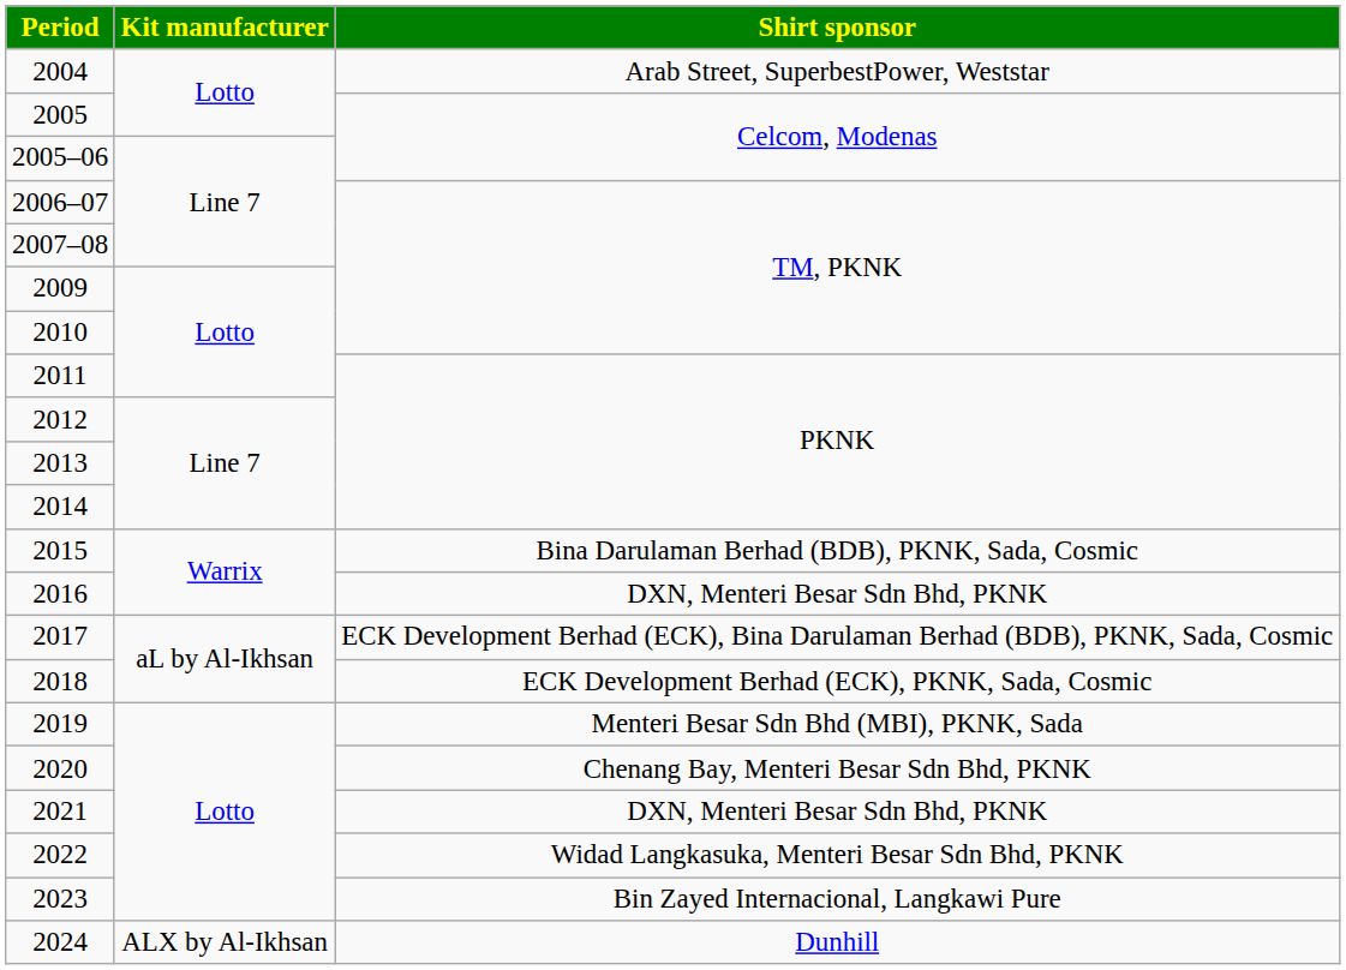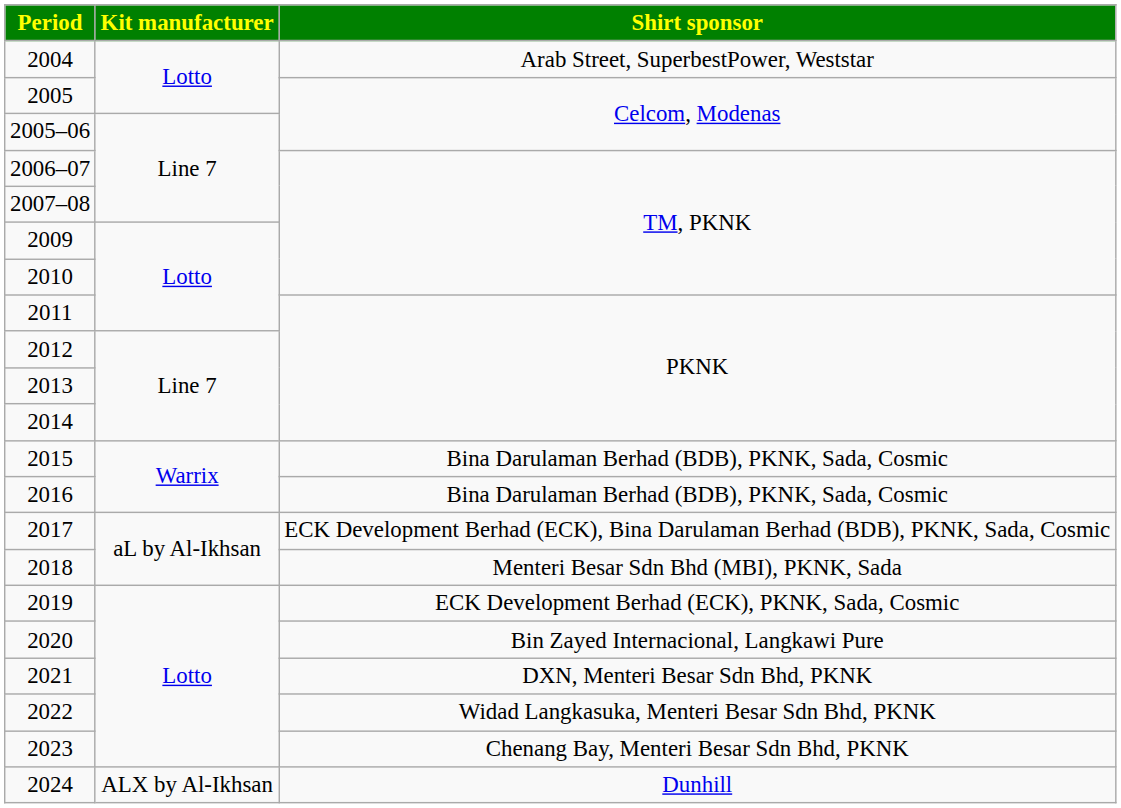 <table class="wikitable" style="text-align:center">
 <tr>
 <th style="background:green;color:yellow">Period</th>
 <th style="background:green;color:yellow">Kit manufacturer</th>
 <th style="background:green;color:yellow">Shirt sponsor</th>
 </tr>
 <tr>
 <td>2004</td>
 <td rowspan="2"> <a href='#'>Lotto</a></td>
 <td>Arab Street, SuperbestPower, Weststar</td>
 </tr>
 <tr>
 <td>2005</td>
 <td rowspan="2"><a href='#'>Celcom</a>, <a href='#'>Modenas</a></td>
 </tr>
 <tr>
 <td>2005–06</td>
 <td rowspan="3"> Line 7</td>
 </tr>
 <tr>
 <td>2006–07</td>
 <td rowspan="4"><a href='#'>TM</a>, PKNK</td>
 </tr>
 <tr>
 <td>2007–08</td>
 </tr>
 <tr>
 <td>2009</td>
 <td rowspan="3"> <a href='#'>Lotto</a></td>
 </tr>
 <tr>
 <td>2010</td>
 </tr>
 <tr>
 <td>2011</td>
 <td rowspan="4">PKNK</td>
 </tr>
 <tr>
 <td>2012</td>
 <td rowspan="3"> Line 7</td>
 </tr>
 <tr>
 <td>2013</td>
 </tr>
 <tr>
 <td>2014</td>
 </tr>
 <tr>
 <td>2015</td>
 <td rowspan="2"> <a href='#'>Warrix</a></td>
 <td>Bina Darulaman Berhad (BDB), PKNK, Sada, Cosmic</td>
 </tr>
 <tr>
 <td>2016</td>
-<td>DXN, Menteri Besar Sdn Bhd, PKNK</td>
+<td>Bina Darulaman Berhad (BDB), PKNK, Sada, Cosmic</td>
 </tr>
 <tr>
 <td>2017</td>
 <td rowspan="2"> aL by Al-Ikhsan</td>
 <td>ECK Development Berhad (ECK), Bina Darulaman Berhad (BDB), PKNK, Sada, Cosmic</td>
 </tr>
 <tr>
 <td>2018</td>
-<td>ECK Development Berhad (ECK), PKNK, Sada, Cosmic</td>
+<td>Menteri Besar Sdn Bhd (MBI), PKNK, Sada</td>
 </tr>
 <tr>
 <td>2019</td>
 <td rowspan="5"> <a href='#'>Lotto</a></td>
-<td>Menteri Besar Sdn Bhd (MBI), PKNK, Sada</td>
+<td>ECK Development Berhad (ECK), PKNK, Sada, Cosmic</td>
 </tr>
 <tr>
 <td>2020</td>
-<td>Chenang Bay, Menteri Besar Sdn Bhd, PKNK</td>
+<td>Bin Zayed Internacional, Langkawi Pure</td>
 </tr>
 <tr>
 <td>2021</td>
 <td>DXN, Menteri Besar Sdn Bhd, PKNK</td>
 </tr>
 <tr>
 <td>2022</td>
 <td>Widad Langkasuka, Menteri Besar Sdn Bhd, PKNK</td>
 </tr>
 <tr>
 <td>2023</td>
-<td>Bin Zayed Internacional, Langkawi Pure</td>
+<td>Chenang Bay, Menteri Besar Sdn Bhd, PKNK</td>
 </tr>
 <tr>
 <td>2024</td>
 <td rowspan="2"> ALX by Al-Ikhsan</td>
 <td><a href='#'>Dunhill</a></td>
 </tr>
 </table>
